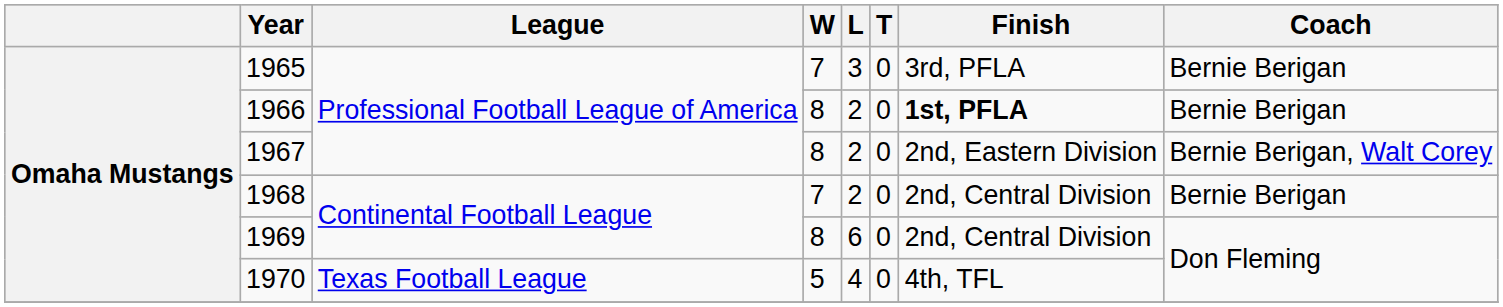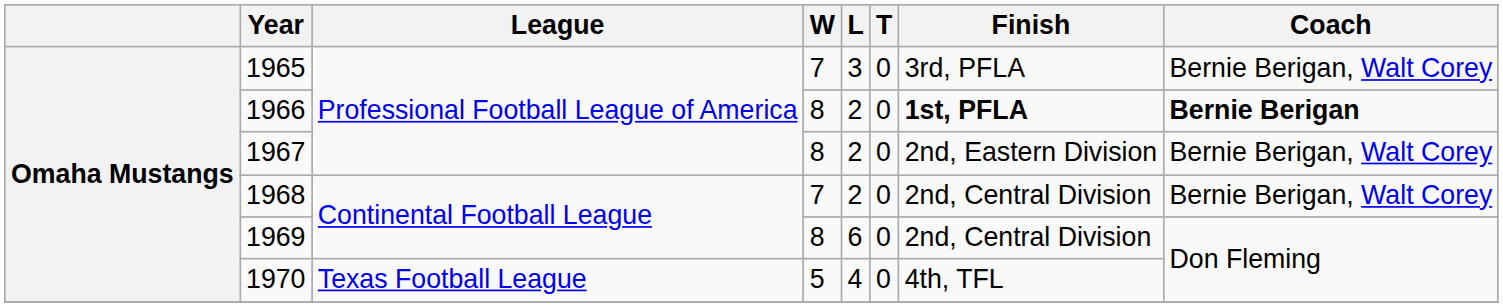 <table class="wikitable">
 <tr>
 <th></th>
 <th>Year</th>
 <th>League</th>
 <th>W</th>
 <th>L</th>
 <th>T</th>
 <th>Finish</th>
 <th>Coach</th>
 </tr>
 <tr>
 <th rowspan=6>Omaha Mustangs</th>
 <td>1965</td>
 <td rowspan=3><a href='#'>Professional Football League of America</a></td>
 <td>7</td>
 <td>3</td>
 <td>0</td>
 <td>3rd, PFLA</td>
-<td>Bernie Berigan</td>
+<td>Bernie Berigan, <a href='#'>Walt Corey</a></td>
 </tr>
 <tr>
 <td>1966</td>
 <td>8</td>
 <td>2</td>
 <td>0</td>
 <td><strong>1st, PFLA</strong></td>
-<td>Bernie Berigan</td>
+<td><strong>Bernie Berigan</strong></td>
 </tr>
 <tr>
 <td>1967</td>
 <td>8</td>
 <td>2</td>
 <td>0</td>
 <td>2nd, Eastern Division</td>
 <td>Bernie Berigan, <a href='#'>Walt Corey</a></td>
 </tr>
 <tr>
 <td>1968</td>
 <td rowspan=2><a href='#'>Continental Football League</a></td>
 <td>7</td>
 <td>2</td>
 <td>0</td>
 <td>2nd, Central Division</td>
-<td>Bernie Berigan</td>
+<td>Bernie Berigan, <a href='#'>Walt Corey</a></td>
 </tr>
 <tr>
 <td>1969</td>
 <td>8</td>
 <td>6</td>
 <td>0</td>
 <td>2nd, Central Division</td>
 <td rowspan=2>Don Fleming</td>
 </tr>
 <tr>
 <td>1970</td>
 <td><a href='#'>Texas Football League</a></td>
 <td>5</td>
 <td>4</td>
 <td>0</td>
 <td>4th, TFL</td>
 </tr>
 <tr>
 </tr>
 </table>
